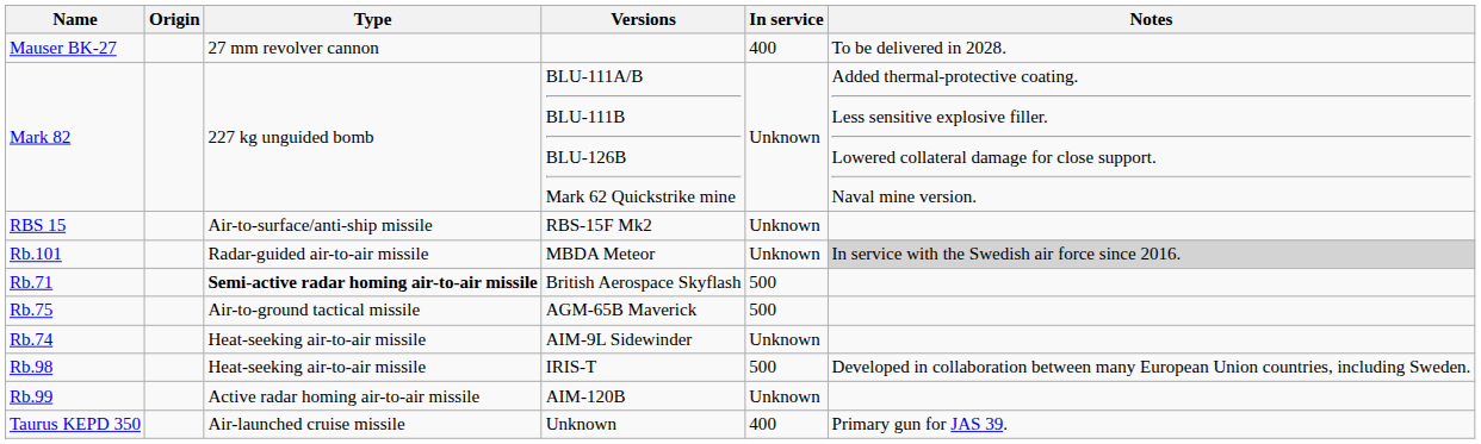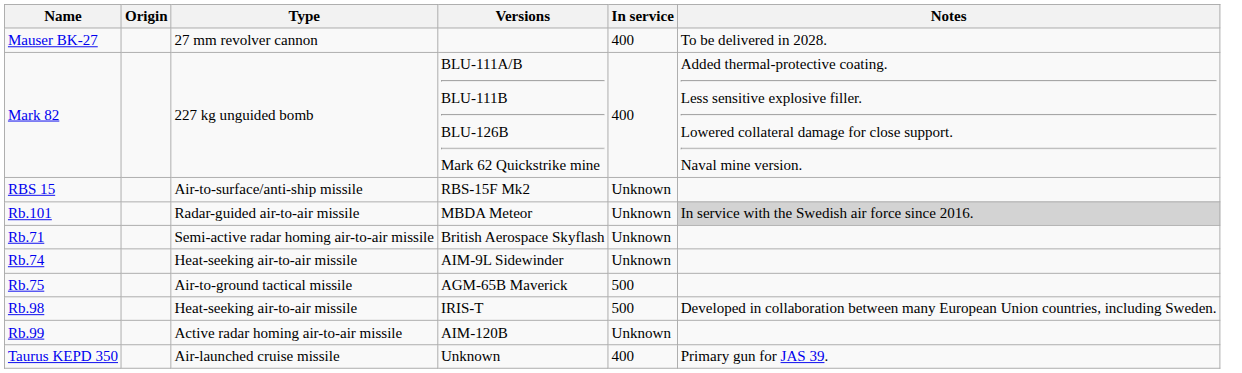 <table class="wikitable">
 <tr>
 <th>Name</th>
 <th>Origin</th>
 <th>Type</th>
 <th>Versions</th>
 <th>In service</th>
 <th>Notes</th>
 </tr>
 <tr>
 <td><a href='#'>Mauser BK-27</a></td>
 <td></td>
 <td>27 mm revolver cannon</td>
 <td></td>
 <td>400</td>
 <td>To be delivered in 2028.</td>
 </tr>
 <tr>
 <td><a href='#'>Mark 82</a></td>
 <td></td>
 <td>227 kg unguided bomb</td>
 <td>BLU-111A/B<hr>BLU-111B<hr>BLU-126B<hr>Mark 62 Quickstrike mine</td>
-<td>Unknown</td>
+<td>400</td>
 <td>Added thermal-protective coating.<hr>Less sensitive explosive filler.<hr>Lowered collateral damage for close support.<hr>Naval mine version.</td>
 </tr>
 <tr>
 <td><a href='#'>RBS 15</a></td>
 <td></td>
 <td>Air-to-surface/anti-ship missile</td>
 <td>RBS-15F Mk2</td>
 <td>Unknown</td>
 <td></td>
 </tr>
 <tr>
 <td><a href='#'>Rb.101</a></td>
 <td></td>
 <td>Radar-guided air-to-air missile</td>
 <td>MBDA Meteor</td>
 <td>Unknown</td>
 <td style="background: lightgrey;">In service with the Swedish air force since 2016.</td>
 </tr>
 <tr>
 <td><a href='#'>Rb.71</a></td>
 <td><br></td>
-<td><strong>Semi-active radar homing air-to-air missile</strong></td>
+<td>Semi-active radar homing air-to-air missile</td>
 <td>British Aerospace Skyflash</td>
-<td>500</td>
+<td>Unknown</td>
+<td></td>
+</tr>
+<tr>
+<td><a href='#'>Rb.74</a></td>
+<td><br></td>
+<td>Heat-seeking air-to-air missile</td>
+<td>AIM-9L Sidewinder</td>
+<td>Unknown</td>
 <td></td>
 </tr>
 <tr>
 <td><a href='#'>Rb.75</a></td>
 <td><br></td>
 <td>Air-to-ground tactical missile</td>
 <td>AGM-65B Maverick</td>
 <td>500</td>
-<td></td>
-</tr>
-<tr>
-<td><a href='#'>Rb.74</a></td>
-<td><br></td>
-<td>Heat-seeking air-to-air missile</td>
-<td>AIM-9L Sidewinder</td>
-<td>Unknown</td>
 <td></td>
 </tr>
 <tr>
 <td><a href='#'>Rb.98</a></td>
 <td><br></td>
 <td>Heat-seeking air-to-air missile</td>
 <td>IRIS-T</td>
 <td>500</td>
 <td>Developed in collaboration between many European Union countries, including Sweden.</td>
 </tr>
 <tr>
 <td><a href='#'>Rb.99</a></td>
 <td><br></td>
 <td>Active radar homing air-to-air missile</td>
 <td>AIM-120B</td>
 <td>Unknown</td>
 <td></td>
 </tr>
 <tr>
 <td><a href='#'>Taurus KEPD 350</a></td>
 <td><br></td>
 <td>Air-launched cruise missile</td>
 <td>Unknown</td>
 <td>400</td>
 <td>Primary gun for <a href='#'>JAS 39</a>.</td>
 </tr>
 </table>
